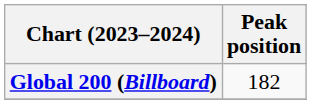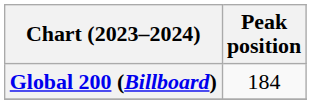 <table class="wikitable sortable plainrowheaders" style="text-align:center">
 <tr>
 <th scope="col">Chart (2023–2024)</th>
 <th scope="col">Peak<br>position</th>
 </tr>
 <tr>
 <th scope="row"><a href='#'>Global 200</a> (<em><a href='#'>Billboard</a></em>)</th>
-<td>182</td>
+<td>184</td>
 </tr>
 <tr>
 </tr>
 </table>
